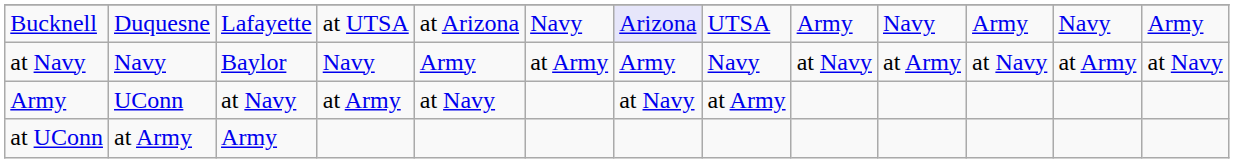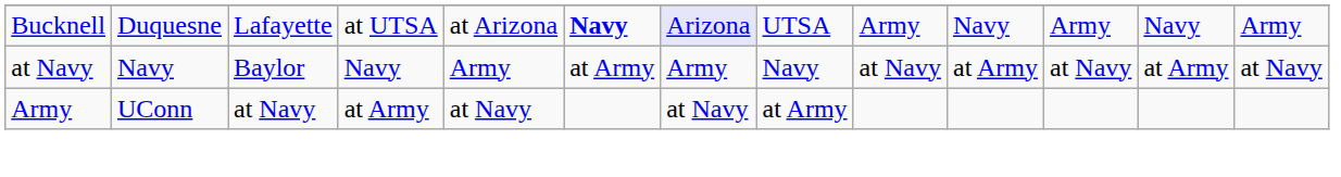 <table class="wikitable">
 <tr>
 </tr>
 <tr>
 <td><a href='#'>Bucknell</a></td>
 <td><a href='#'>Duquesne</a></td>
 <td><a href='#'>Lafayette</a></td>
 <td>at <a href='#'>UTSA</a></td>
 <td>at <a href='#'>Arizona</a></td>
-<td><a href='#'>Navy</a></td>
+<td><strong><a href='#'>Navy</a></strong></td>
 <td style="background: lavender;"><a href='#'>Arizona</a></td>
 <td><a href='#'>UTSA</a></td>
 <td><a href='#'>Army</a></td>
 <td><a href='#'>Navy</a></td>
 <td><a href='#'>Army</a></td>
 <td><a href='#'>Navy</a></td>
 <td><a href='#'>Army</a></td>
 </tr>
 <tr>
 <td>at <a href='#'>Navy</a></td>
 <td><a href='#'>Navy</a></td>
 <td><a href='#'>Baylor</a></td>
 <td><a href='#'>Navy</a></td>
 <td><a href='#'>Army</a></td>
 <td>at <a href='#'>Army</a></td>
 <td><a href='#'>Army</a></td>
 <td><a href='#'>Navy</a></td>
 <td>at <a href='#'>Navy</a></td>
 <td>at <a href='#'>Army</a></td>
 <td>at <a href='#'>Navy</a></td>
 <td>at <a href='#'>Army</a></td>
 <td>at <a href='#'>Navy</a></td>
 </tr>
 <tr>
 <td><a href='#'>Army</a></td>
 <td><a href='#'>UConn</a></td>
 <td>at <a href='#'>Navy</a></td>
 <td>at <a href='#'>Army</a></td>
 <td>at <a href='#'>Navy</a></td>
 <td></td>
 <td>at <a href='#'>Navy</a></td>
 <td>at <a href='#'>Army</a></td>
 <td></td>
 <td></td>
 <td></td>
 <td></td>
 <td></td>
 </tr>
-<tr>
-<td>at <a href='#'>UConn</a></td>
-<td>at <a href='#'>Army</a></td>
-<td><a href='#'>Army</a></td>
-<td></td>
-<td></td>
-<td></td>
-<td></td>
-<td></td>
-<td></td>
-<td></td>
-<td></td>
-<td></td>
-<td></td>
-</tr>
 </table>
